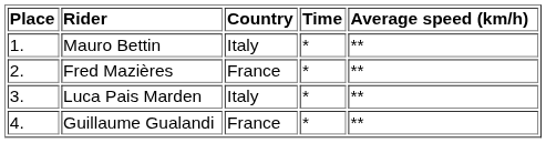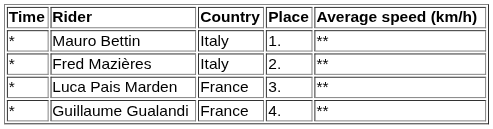 <table border="1"  style="text-align:left; width:500px;">
 <tr>
-<th>Place</th>
+<th>Time</th>
 <th>Rider</th>
 <th>Country</th>
-<th>Time</th>
+<th>Place</th>
 <th>Average speed (km/h)</th>
 </tr>
 <tr>
-<td>1.</td>
+<td>*</td>
 <td>Mauro Bettin</td>
 <td>Italy</td>
-<td>*</td>
+<td>1.</td>
 <td>**</td>
 </tr>
 <tr>
+<td>*</td>
+<td>Fred Mazières</td>
+<td>Italy</td>
 <td>2.</td>
-<td>Fred Mazières</td>
-<td>France</td>
-<td>*</td>
 <td>**</td>
 </tr>
 <tr>
+<td>*</td>
+<td>Luca Pais Marden</td>
+<td>France</td>
 <td>3.</td>
-<td>Luca Pais Marden</td>
-<td>Italy</td>
-<td>*</td>
 <td>**</td>
 </tr>
 <tr>
-<td>4.</td>
+<td>*</td>
 <td>Guillaume Gualandi</td>
 <td>France</td>
-<td>*</td>
+<td>4.</td>
 <td>**</td>
 </tr>
 </table>
